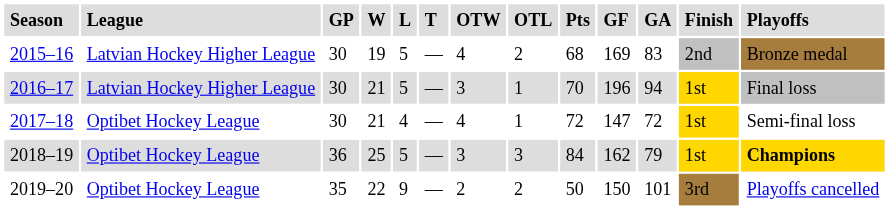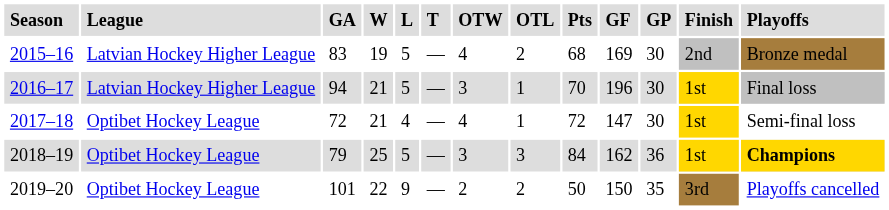 <table cellpadding=5>
 <tr bgcolor="#dddddd">
 <td><strong>Season</strong></td>
 <td><strong>League</strong></td>
-<td><strong>GP</strong></td>
+<td><strong>GA</strong></td>
 <td><strong>W</strong></td>
 <td><strong>L</strong></td>
 <td><strong>T</strong></td>
 <td><strong>OTW</strong></td>
 <td><strong>OTL</strong></td>
 <td><strong>Pts</strong></td>
 <td><strong>GF</strong></td>
-<td><strong>GA</strong></td>
+<td><strong>GP</strong></td>
 <td><strong>Finish</strong></td>
 <td><strong>Playoffs</strong></td>
 </tr>
 <tr>
 <td><a href='#'>2015–16</a></td>
 <td><a href='#'>Latvian Hockey Higher League</a></td>
-<td>30</td>
+<td>83</td>
 <td>19</td>
 <td>5</td>
 <td>—</td>
 <td>4</td>
 <td>2</td>
 <td>68</td>
 <td>169</td>
-<td>83</td>
+<td>30</td>
 <td style="background:silver;">2nd</td>
 <td style="background:#a67d3d;">Bronze medal</td>
 </tr>
 <tr bgcolor="#dddddd">
 <td><a href='#'>2016–17</a></td>
 <td><a href='#'>Latvian Hockey Higher League</a></td>
-<td>30</td>
+<td>94</td>
 <td>21</td>
 <td>5</td>
 <td>—</td>
 <td>3</td>
 <td>1</td>
 <td>70</td>
 <td>196</td>
-<td>94</td>
+<td>30</td>
 <td style="background:gold;">1st</td>
 <td style="background:silver;">Final loss</td>
 </tr>
 <tr>
 <td><a href='#'>2017–18</a></td>
 <td><a href='#'>Optibet Hockey League</a></td>
-<td>30</td>
+<td>72</td>
 <td>21</td>
 <td>4</td>
 <td>—</td>
 <td>4</td>
 <td>1</td>
 <td>72</td>
 <td>147</td>
-<td>72</td>
+<td>30</td>
 <td style="background:gold;">1st</td>
 <td>Semi-final loss</td>
 </tr>
 <tr bgcolor="#dddddd">
 <td>2018–19</td>
 <td><a href='#'>Optibet Hockey League</a></td>
-<td>36</td>
+<td>79</td>
 <td>25</td>
 <td>5</td>
 <td>—</td>
 <td>3</td>
 <td>3</td>
 <td>84</td>
 <td>162</td>
-<td>79</td>
+<td>36</td>
 <td style="background:gold;">1st</td>
 <td style="background:gold;"><strong>Champions</strong></td>
 </tr>
 <tr>
 <td>2019–20</td>
 <td><a href='#'>Optibet Hockey League</a></td>
-<td>35</td>
+<td>101</td>
 <td>22</td>
 <td>9</td>
 <td>—</td>
 <td>2</td>
 <td>2</td>
 <td>50</td>
 <td>150</td>
-<td>101</td>
+<td>35</td>
 <td style="background:#a67d3d;">3rd</td>
 <td><a href='#'>Playoffs cancelled</a></td>
 </tr>
 </table>
